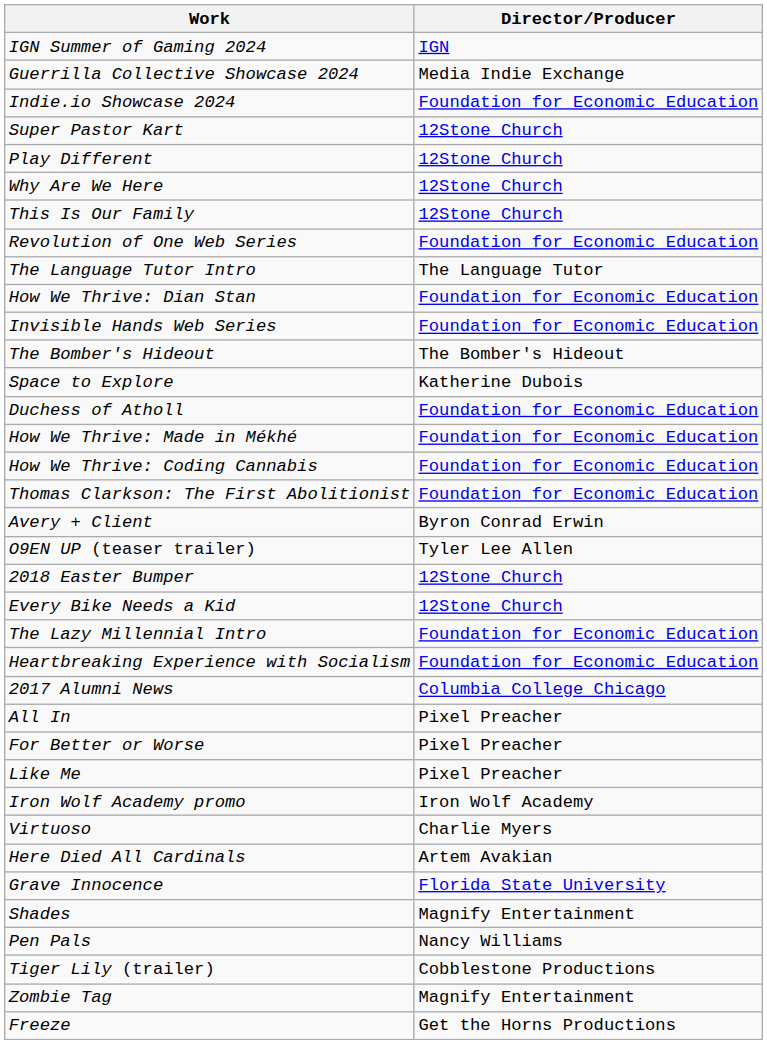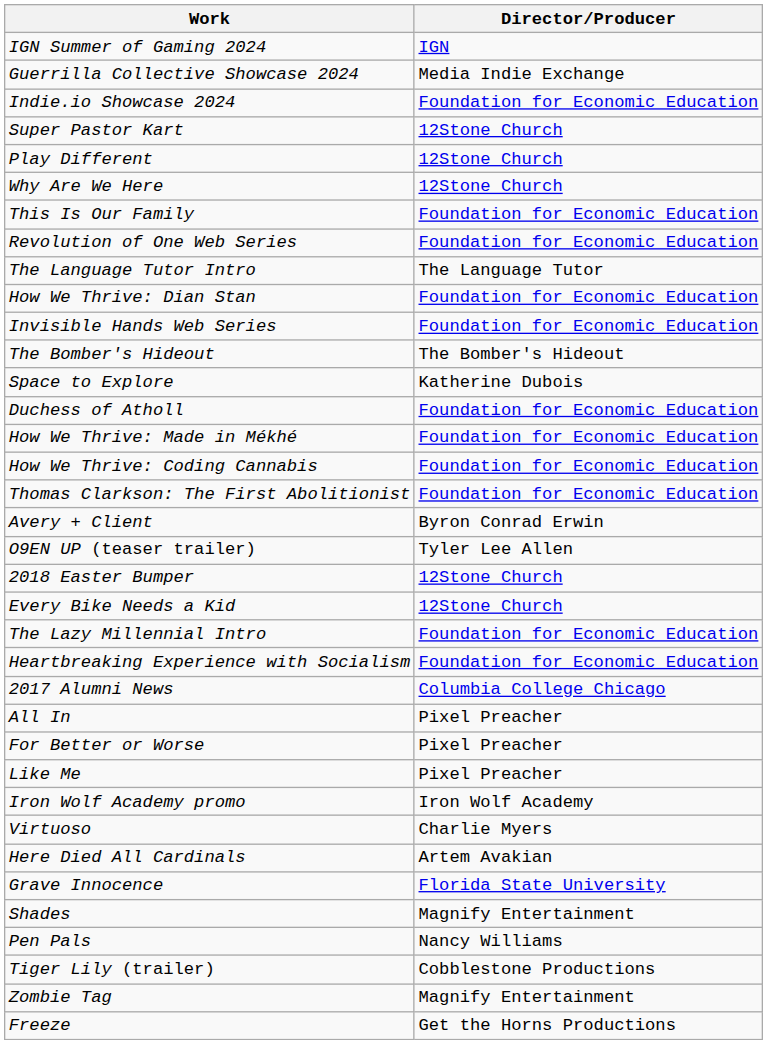 <table class="wikitable">
 <tr>
 <th>Work</th>
 <th>Director/Producer</th>
 </tr>
 <tr>
 <td><em>IGN Summer of Gaming 2024</em></td>
 <td><a href='#'>IGN</a></td>
 </tr>
 <tr>
 <td><em>Guerrilla Collective Showcase 2024</em></td>
 <td>Media Indie Exchange</td>
 </tr>
 <tr>
 <td><em>Indie.io Showcase 2024</em></td>
 <td><a href='#'>Foundation for Economic Education</a></td>
 </tr>
 <tr>
 <td><em>Super Pastor Kart</em></td>
 <td><a href='#'>12Stone Church</a></td>
 </tr>
 <tr>
 <td><em>Play Different</em></td>
 <td><a href='#'>12Stone Church</a></td>
 </tr>
 <tr>
 <td><em>Why Are We Here</em></td>
 <td><a href='#'>12Stone Church</a></td>
 </tr>
 <tr>
 <td><em>This Is Our Family</em></td>
-<td><a href='#'>12Stone Church</a></td>
+<td><a href='#'>Foundation for Economic Education</a></td>
 </tr>
 <tr>
 <td><em>Revolution of One Web Series</em></td>
 <td><a href='#'>Foundation for Economic Education</a></td>
 </tr>
 <tr>
 <td><em>The Language Tutor Intro</em></td>
 <td>The Language Tutor</td>
 </tr>
 <tr>
 <td><em>How We Thrive: Dian Stan</em></td>
 <td><a href='#'>Foundation for Economic Education</a></td>
 </tr>
 <tr>
 <td><em>Invisible Hands Web Series</em></td>
 <td><a href='#'>Foundation for Economic Education</a></td>
 </tr>
 <tr>
 <td><em>The Bomber's Hideout</em></td>
 <td>The Bomber's Hideout</td>
 </tr>
 <tr>
 <td><em>Space to Explore</em></td>
 <td>Katherine Dubois</td>
 </tr>
 <tr>
 <td><em>Duchess of Atholl</em></td>
 <td><a href='#'>Foundation for Economic Education</a></td>
 </tr>
 <tr>
 <td><em>How We Thrive: Made in Mékhé</em></td>
 <td><a href='#'>Foundation for Economic Education</a></td>
 </tr>
 <tr>
 <td><em>How We Thrive: Coding Cannabis</em></td>
 <td><a href='#'>Foundation for Economic Education</a></td>
 </tr>
 <tr>
 <td><em>Thomas Clarkson: The First Abolitionist</em></td>
 <td><a href='#'>Foundation for Economic Education</a></td>
 </tr>
 <tr>
 <td><em>Avery + Client</em></td>
 <td>Byron Conrad Erwin</td>
 </tr>
 <tr>
 <td><em>O9EN UP</em> (teaser trailer)</td>
 <td>Tyler Lee Allen</td>
 </tr>
 <tr>
 <td><em>2018 Easter Bumper</em></td>
 <td><a href='#'>12Stone Church</a></td>
 </tr>
 <tr>
 <td><em>Every Bike Needs a Kid</em></td>
 <td><a href='#'>12Stone Church</a></td>
 </tr>
 <tr>
 <td><em>The Lazy Millennial Intro</em></td>
 <td><a href='#'>Foundation for Economic Education</a></td>
 </tr>
 <tr>
 <td><em>Heartbreaking Experience with Socialism</em></td>
 <td><a href='#'>Foundation for Economic Education</a></td>
 </tr>
 <tr>
 <td><em>2017 Alumni News</em></td>
 <td><a href='#'>Columbia College Chicago</a></td>
 </tr>
 <tr>
 <td><em>All In</em></td>
 <td>Pixel Preacher</td>
 </tr>
 <tr>
 <td><em>For Better or Worse</em></td>
 <td>Pixel Preacher</td>
 </tr>
 <tr>
 <td><em>Like Me</em></td>
 <td>Pixel Preacher</td>
 </tr>
 <tr>
 <td><em>Iron Wolf Academy promo</em></td>
 <td>Iron Wolf Academy</td>
 </tr>
 <tr>
 <td><em>Virtuoso</em></td>
 <td>Charlie Myers</td>
 </tr>
 <tr>
 <td><em>Here Died All Cardinals</em></td>
 <td>Artem Avakian</td>
 </tr>
 <tr>
 <td><em>Grave Innocence</em></td>
 <td><a href='#'>Florida State University</a></td>
 </tr>
 <tr>
 <td><em>Shades</em></td>
 <td>Magnify Entertainment</td>
 </tr>
 <tr>
 <td><em>Pen Pals</em></td>
 <td>Nancy Williams</td>
 </tr>
 <tr>
 <td><em>Tiger Lily</em> (trailer)</td>
 <td>Cobblestone Productions</td>
 </tr>
 <tr>
 <td><em>Zombie Tag</em></td>
 <td>Magnify Entertainment</td>
 </tr>
 <tr>
 <td><em>Freeze</em></td>
 <td>Get the Horns Productions</td>
 </tr>
 </table>
